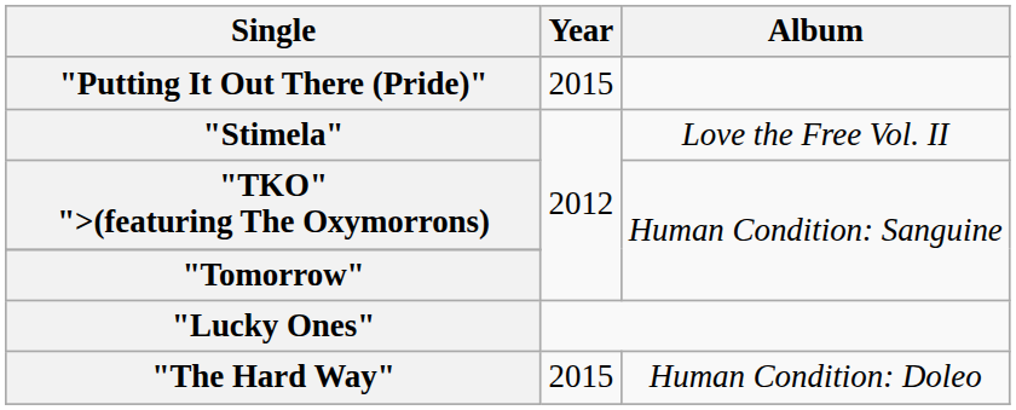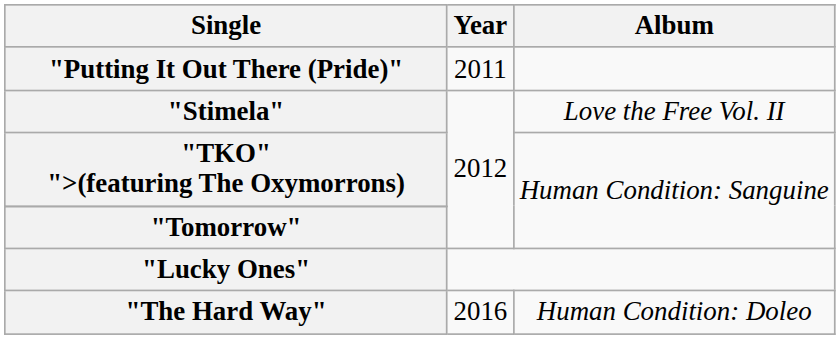 <table class="wikitable plainrowheaders" style="text-align:center;" border="1">
 <tr>
 <th scope="colw" style="width:16em;">Single</th>
 <th scope="col">Year</th>
 <th scope="col">Album</th>
 </tr>
 <tr>
 <th scope="row">"Putting It Out There (Pride)"</th>
-<td>2015</td>
+<td>2011</td>
 <td></td>
 </tr>
 <tr>
 <th scope="row">"Stimela"</th>
 <td rowspan="4">2012</td>
 <td><em>Love the Free Vol. II</em></td>
 </tr>
 <tr>
 <th scope="row">"TKO"<br><span>">(featuring The Oxymorrons)</span></th>
 <td rowspan="3"><em>Human Condition: Sanguine</em></td>
 </tr>
 <tr>
 </tr>
 <tr>
 <th scope="row">"Tomorrow"</th>
 </tr>
 <tr>
 <th scope="row">"Lucky Ones"</th>
 </tr>
 <tr>
 <th scope="row">"The Hard Way"</th>
-<td>2015</td>
+<td>2016</td>
 <td><em>Human Condition: Doleo</em></td>
 </tr>
 </table>
